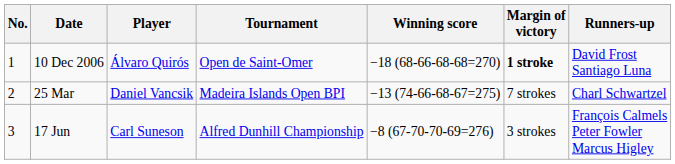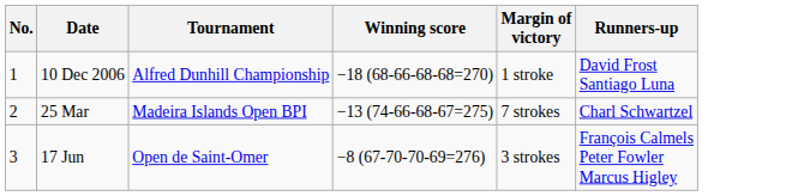 <table class="wikitable" style="font-size:95%;">
 <tr>
 <th>No.</th>
 <th>Date</th>
-<th>Player</th>
 <th>Tournament</th>
 <th>Winning score</th>
 <th>Margin of<br>victory</th>
 <th>Runners-up</th>
 </tr>
 <tr>
 <td>1</td>
 <td>10 Dec 2006</td>
-<td> <a href='#'>Álvaro Quirós</a></td>
-<td><a href='#'>Open de Saint-Omer</a></td>
+<td><a href='#'>Alfred Dunhill Championship</a></td>
 <td>−18 (68-66-68-68=270)</td>
-<td><strong>1 stroke</strong></td>
+<td>1 stroke</td>
 <td> <a href='#'>David Frost</a><br> <a href='#'>Santiago Luna</a></td>
 </tr>
 <tr>
 <td>2</td>
 <td>25 Mar</td>
-<td> <a href='#'>Daniel Vancsik</a></td>
 <td><a href='#'>Madeira Islands Open BPI</a></td>
 <td>−13 (74-66-68-67=275)</td>
 <td>7 strokes</td>
 <td> <a href='#'>Charl Schwartzel</a></td>
 </tr>
 <tr>
 <td>3</td>
 <td>17 Jun</td>
-<td> <a href='#'>Carl Suneson</a></td>
-<td><a href='#'>Alfred Dunhill Championship</a></td>
+<td><a href='#'>Open de Saint-Omer</a></td>
 <td>−8 (67-70-70-69=276)</td>
 <td>3 strokes</td>
 <td> <a href='#'>François Calmels</a><br> <a href='#'>Peter Fowler</a><br> <a href='#'>Marcus Higley</a></td>
 </tr>
 </table>
